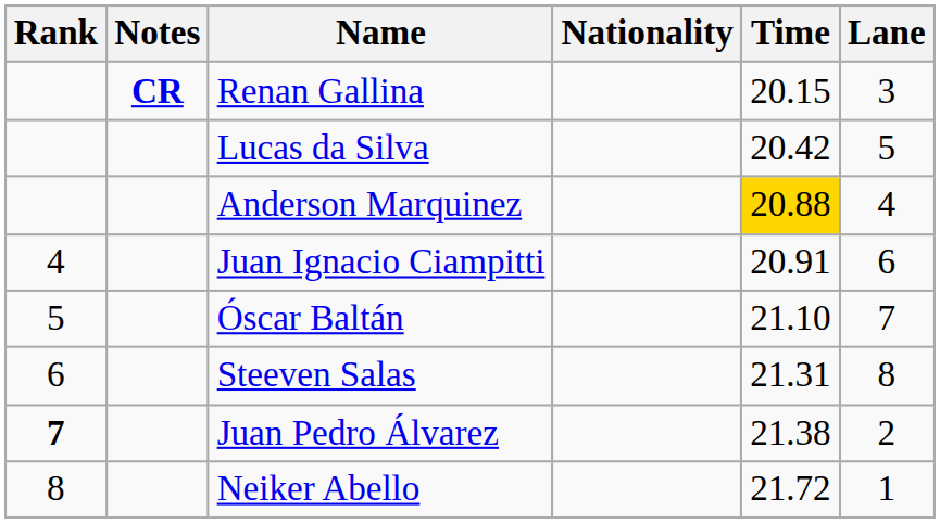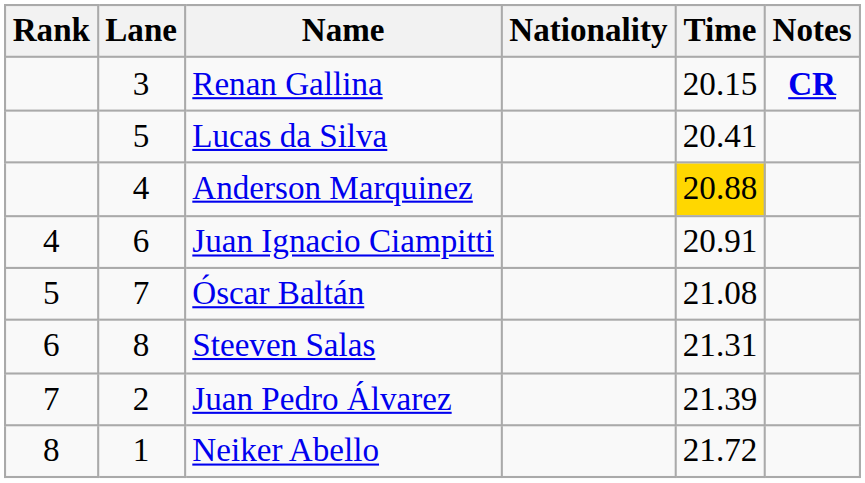 <table class="wikitable sortable" style="text-align:center">
 <tr>
 <th>Rank</th>
-<th>Notes</th>
+<th>Lane</th>
 <th>Name</th>
 <th>Nationality</th>
 <th>Time</th>
-<th>Lane</th>
+<th>Notes</th>
 </tr>
 <tr>
 <td></td>
-<td><strong><a href='#'>CR</a></strong></td>
+<td>3</td>
 <td align=left><a href='#'>Renan Gallina</a></td>
 <td align=left></td>
 <td>20.15</td>
-<td>3</td>
+<td><strong><a href='#'>CR</a></strong></td>
 </tr>
 <tr>
 <td></td>
-<td></td>
+<td>5</td>
 <td align=left><a href='#'>Lucas da Silva</a></td>
 <td align=left></td>
-<td>20.42</td>
-<td>5</td>
+<td>20.41</td>
+<td></td>
 </tr>
 <tr>
 <td></td>
-<td></td>
+<td>4</td>
 <td align=left><a href='#'>Anderson Marquinez</a></td>
 <td align=left></td>
 <td style="background: gold;">20.88</td>
-<td>4</td>
+<td></td>
 </tr>
 <tr>
 <td>4</td>
-<td></td>
+<td>6</td>
 <td align=left><a href='#'>Juan Ignacio Ciampitti</a></td>
 <td align=left></td>
 <td>20.91</td>
-<td>6</td>
+<td></td>
 </tr>
 <tr>
 <td>5</td>
-<td></td>
+<td>7</td>
 <td align=left><a href='#'>Óscar Baltán</a></td>
 <td align=left></td>
-<td>21.10</td>
-<td>7</td>
+<td>21.08</td>
+<td></td>
 </tr>
 <tr>
 <td>6</td>
-<td></td>
+<td>8</td>
 <td align=left><a href='#'>Steeven Salas</a></td>
 <td align=left></td>
 <td>21.31</td>
-<td>8</td>
+<td></td>
 </tr>
 <tr>
-<td><strong>7</strong></td>
-<td></td>
+<td>7</td>
+<td>2</td>
 <td align=left><a href='#'>Juan Pedro Álvarez</a></td>
 <td align=left></td>
-<td>21.38</td>
-<td>2</td>
+<td>21.39</td>
+<td></td>
 </tr>
 <tr>
 <td>8</td>
-<td></td>
+<td>1</td>
 <td align=left><a href='#'>Neiker Abello</a></td>
 <td align=left></td>
 <td>21.72</td>
-<td>1</td>
+<td></td>
 </tr>
 </table>
